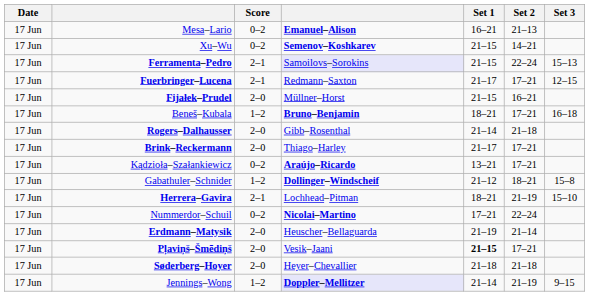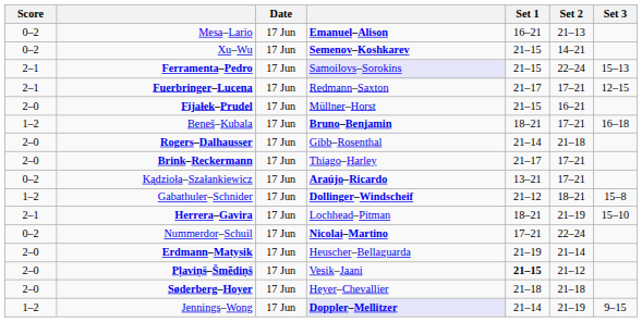 <table class="wikitable" style="text-align: center; font-size:90% ">
 <tr>
+<th width="60">Score</th>
+<th align="right" width="250"></th>
 <th width="60">Date</th>
-<th align="right" width="250"></th>
-<th width="60">Score</th>
 <th align="left" width="250"></th>
 <th width="50">Set 1</th>
 <th width="50">Set 2</th>
 <th width="50">Set 3</th>
 </tr>
 <tr>
+<td align=center>0–2</td>
+<td align=right><a href='#'>Mesa</a>–<a href='#'>Lario</a> </td>
 <td>17 Jun</td>
-<td align=right><a href='#'>Mesa</a>–<a href='#'>Lario</a> </td>
-<td align=center>0–2</td>
 <td align=left> <strong><a href='#'>Emanuel</a>–<a href='#'>Alison</a></strong></td>
 <td>16–21</td>
 <td>21–13</td>
 <td></td>
 </tr>
 <tr>
+<td align=center>0–2</td>
+<td align=right><a href='#'>Xu</a>–<a href='#'>Wu</a> </td>
 <td>17 Jun</td>
-<td align=right><a href='#'>Xu</a>–<a href='#'>Wu</a> </td>
-<td align=center>0–2</td>
 <td align=left> <strong><a href='#'>Semenov</a>–<a href='#'>Koshkarev</a></strong></td>
 <td>21–15</td>
 <td>14–21</td>
 <td></td>
 </tr>
 <tr>
+<td align=center>2–1</td>
+<td align=right><strong><a href='#'>Ferramenta</a>–<a href='#'>Pedro</a> </strong></td>
 <td>17 Jun</td>
-<td align=right><strong><a href='#'>Ferramenta</a>–<a href='#'>Pedro</a> </strong></td>
-<td align=center>2–1</td>
 <td align=left style="background: lavender;"> <a href='#'>Samoilovs</a>–<a href='#'>Sorokins</a></td>
 <td>21–15</td>
 <td>22–24</td>
 <td>15–13</td>
 </tr>
 <tr>
+<td align=center>2–1</td>
+<td align=right><strong><a href='#'>Fuerbringer</a>–<a href='#'>Lucena</a> </strong></td>
 <td>17 Jun</td>
-<td align=right><strong><a href='#'>Fuerbringer</a>–<a href='#'>Lucena</a> </strong></td>
-<td align=center>2–1</td>
 <td align=left> <a href='#'>Redmann</a>–<a href='#'>Saxton</a></td>
 <td>21–17</td>
 <td>17–21</td>
 <td>12–15</td>
 </tr>
 <tr>
+<td align=center>2–0</td>
+<td align=right><strong><a href='#'>Fijałek</a>–<a href='#'>Prudel</a> </strong></td>
 <td>17 Jun</td>
-<td align=right><strong><a href='#'>Fijałek</a>–<a href='#'>Prudel</a> </strong></td>
-<td align=center>2–0</td>
 <td align=left> <a href='#'>Müllner</a>–<a href='#'>Horst</a></td>
 <td>21–15</td>
 <td>16–21</td>
 <td></td>
 </tr>
 <tr>
+<td align=center>1–2</td>
+<td align=right><a href='#'>Beneš</a>–<a href='#'>Kubala</a> </td>
 <td>17 Jun</td>
-<td align=right><a href='#'>Beneš</a>–<a href='#'>Kubala</a> </td>
-<td align=center>1–2</td>
 <td align=left> <strong><a href='#'>Bruno</a>–<a href='#'>Benjamin</a></strong></td>
 <td>18–21</td>
 <td>17–21</td>
 <td>16–18</td>
 </tr>
 <tr>
+<td align=center>2–0</td>
+<td align=right><strong><a href='#'>Rogers</a>–<a href='#'>Dalhausser</a> </strong></td>
 <td>17 Jun</td>
-<td align=right><strong><a href='#'>Rogers</a>–<a href='#'>Dalhausser</a> </strong></td>
-<td align=center>2–0</td>
 <td align=left> <a href='#'>Gibb</a>–<a href='#'>Rosenthal</a></td>
 <td>21–14</td>
 <td>21–18</td>
 <td></td>
 </tr>
 <tr>
+<td align=center>2–0</td>
+<td align=right><strong><a href='#'>Brink</a>–<a href='#'>Reckermann</a> </strong></td>
 <td>17 Jun</td>
-<td align=right><strong><a href='#'>Brink</a>–<a href='#'>Reckermann</a> </strong></td>
-<td align=center>2–0</td>
 <td align=left> <a href='#'>Thiago</a>–<a href='#'>Harley</a></td>
 <td>21–17</td>
 <td>17–21</td>
 <td></td>
 </tr>
 <tr>
+<td align=center>0–2</td>
+<td align=right><a href='#'>Kądzioła</a>–<a href='#'>Szałankiewicz</a> </td>
 <td>17 Jun</td>
-<td align=right><a href='#'>Kądzioła</a>–<a href='#'>Szałankiewicz</a> </td>
-<td align=center>0–2</td>
 <td align=left><strong> <a href='#'>Araújo</a>–<a href='#'>Ricardo</a></strong></td>
 <td>13–21</td>
 <td>17–21</td>
 <td></td>
 </tr>
 <tr>
+<td align=center>1–2</td>
+<td align=right><a href='#'>Gabathuler</a>–<a href='#'>Schnider</a> </td>
 <td>17 Jun</td>
-<td align=right><a href='#'>Gabathuler</a>–<a href='#'>Schnider</a> </td>
-<td align=center>1–2</td>
 <td align=left><strong> <a href='#'>Dollinger</a>–<a href='#'>Windscheif</a></strong></td>
 <td>21–12</td>
 <td>18–21</td>
 <td>15–8</td>
 </tr>
 <tr>
+<td align=center>2–1</td>
+<td align=right><strong><a href='#'>Herrera</a>–<a href='#'>Gavira</a> </strong></td>
 <td>17 Jun</td>
-<td align=right><strong><a href='#'>Herrera</a>–<a href='#'>Gavira</a> </strong></td>
-<td align=center>2–1</td>
 <td align=left> <a href='#'>Lochhead</a>–<a href='#'>Pitman</a></td>
 <td>18–21</td>
 <td>21–19</td>
 <td>15–10</td>
 </tr>
 <tr>
+<td align=center>0–2</td>
+<td align=right><a href='#'>Nummerdor</a>–<a href='#'>Schuil</a> </td>
 <td>17 Jun</td>
-<td align=right><a href='#'>Nummerdor</a>–<a href='#'>Schuil</a> </td>
-<td align=center>0–2</td>
 <td align=left> <strong><a href='#'>Nicolai</a>–<a href='#'>Martino</a></strong></td>
 <td>17–21</td>
 <td>22–24</td>
 <td></td>
 </tr>
 <tr>
+<td align=center>2–0</td>
+<td align=right><strong><a href='#'>Erdmann</a>–<a href='#'>Matysik</a> </strong></td>
 <td>17 Jun</td>
-<td align=right><strong><a href='#'>Erdmann</a>–<a href='#'>Matysik</a> </strong></td>
-<td align=center>2–0</td>
 <td align=left> <a href='#'>Heuscher</a>–<a href='#'>Bellaguarda</a></td>
 <td>21–19</td>
 <td>21–14</td>
 <td></td>
 </tr>
 <tr>
+<td align=center>2–0</td>
+<td align=right><strong><a href='#'>Pļaviņš</a>–<a href='#'>Šmēdiņš</a> </strong></td>
 <td>17 Jun</td>
-<td align=right><strong><a href='#'>Pļaviņš</a>–<a href='#'>Šmēdiņš</a> </strong></td>
-<td align=center>2–0</td>
 <td align=left> <a href='#'>Vesik</a>–<a href='#'>Jaani</a></td>
 <td><strong>21–15</strong></td>
-<td>17–21</td>
+<td>21–12</td>
 <td></td>
 </tr>
 <tr>
+<td align=center>2–0</td>
+<td align=right><strong><a href='#'>Søderberg</a>–<a href='#'>Hoyer</a> </strong></td>
 <td>17 Jun</td>
-<td align=right><strong><a href='#'>Søderberg</a>–<a href='#'>Hoyer</a> </strong></td>
-<td align=center>2–0</td>
 <td align=left> <a href='#'>Heyer</a>–<a href='#'>Chevallier</a></td>
 <td>21–18</td>
 <td>21–18</td>
 <td></td>
 </tr>
 <tr>
+<td align=center>1–2</td>
+<td align=right><a href='#'>Jennings</a>–<a href='#'>Wong</a> </td>
 <td>17 Jun</td>
-<td align=right><a href='#'>Jennings</a>–<a href='#'>Wong</a> </td>
-<td align=center>1–2</td>
 <td align=left style="background: lavender;"> <strong><a href='#'>Doppler</a>–<a href='#'>Mellitzer</a></strong></td>
 <td>21–14</td>
 <td>21–19</td>
 <td>9–15</td>
 </tr>
 </table>
